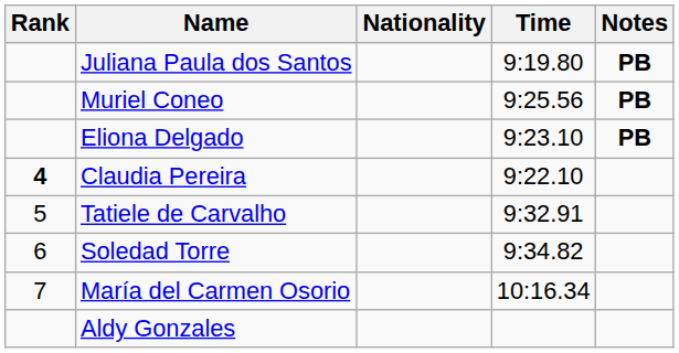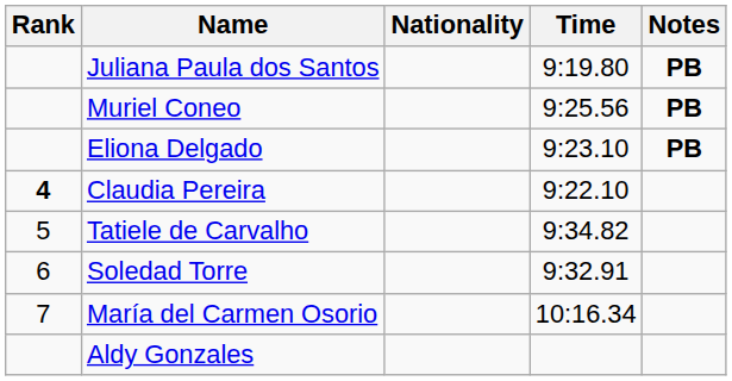 <table class="wikitable sortable" style="text-align:center">
 <tr>
 <th>Rank</th>
 <th>Name</th>
 <th>Nationality</th>
 <th>Time</th>
 <th>Notes</th>
 </tr>
 <tr>
 <td></td>
 <td align=left><a href='#'>Juliana Paula dos Santos</a></td>
 <td align=left></td>
 <td>9:19.80</td>
 <td><strong>PB</strong></td>
 </tr>
 <tr>
 <td></td>
 <td align=left><a href='#'>Muriel Coneo</a></td>
 <td align=left></td>
 <td>9:25.56</td>
 <td><strong>PB</strong></td>
 </tr>
 <tr>
 <td></td>
 <td align=left><a href='#'>Eliona Delgado</a></td>
 <td align=left></td>
 <td>9:23.10</td>
 <td><strong>PB</strong></td>
 </tr>
 <tr>
 <td><strong>4</strong></td>
 <td align=left><a href='#'>Claudia Pereira</a></td>
 <td align=left></td>
 <td>9:22.10</td>
 <td></td>
 </tr>
 <tr>
 <td>5</td>
 <td align=left><a href='#'>Tatiele de Carvalho</a></td>
 <td align=left></td>
-<td>9:32.91</td>
+<td>9:34.82</td>
 <td></td>
 </tr>
 <tr>
 <td>6</td>
 <td align=left><a href='#'>Soledad Torre</a></td>
 <td align=left></td>
-<td>9:34.82</td>
+<td>9:32.91</td>
 <td></td>
 </tr>
 <tr>
 <td>7</td>
 <td align=left><a href='#'>María del Carmen Osorio</a></td>
 <td align=left></td>
 <td>10:16.34</td>
 <td></td>
 </tr>
 <tr>
 <td></td>
 <td align=left><a href='#'>Aldy Gonzales</a></td>
 <td align=left></td>
 <td></td>
 <td></td>
 </tr>
 </table>
